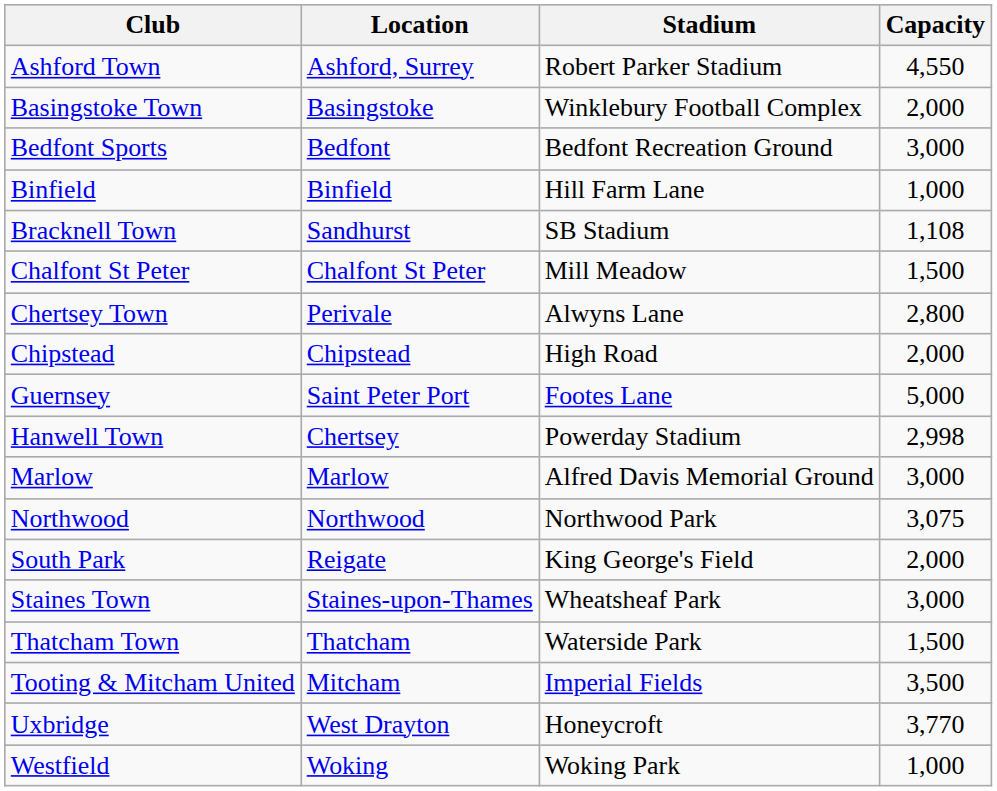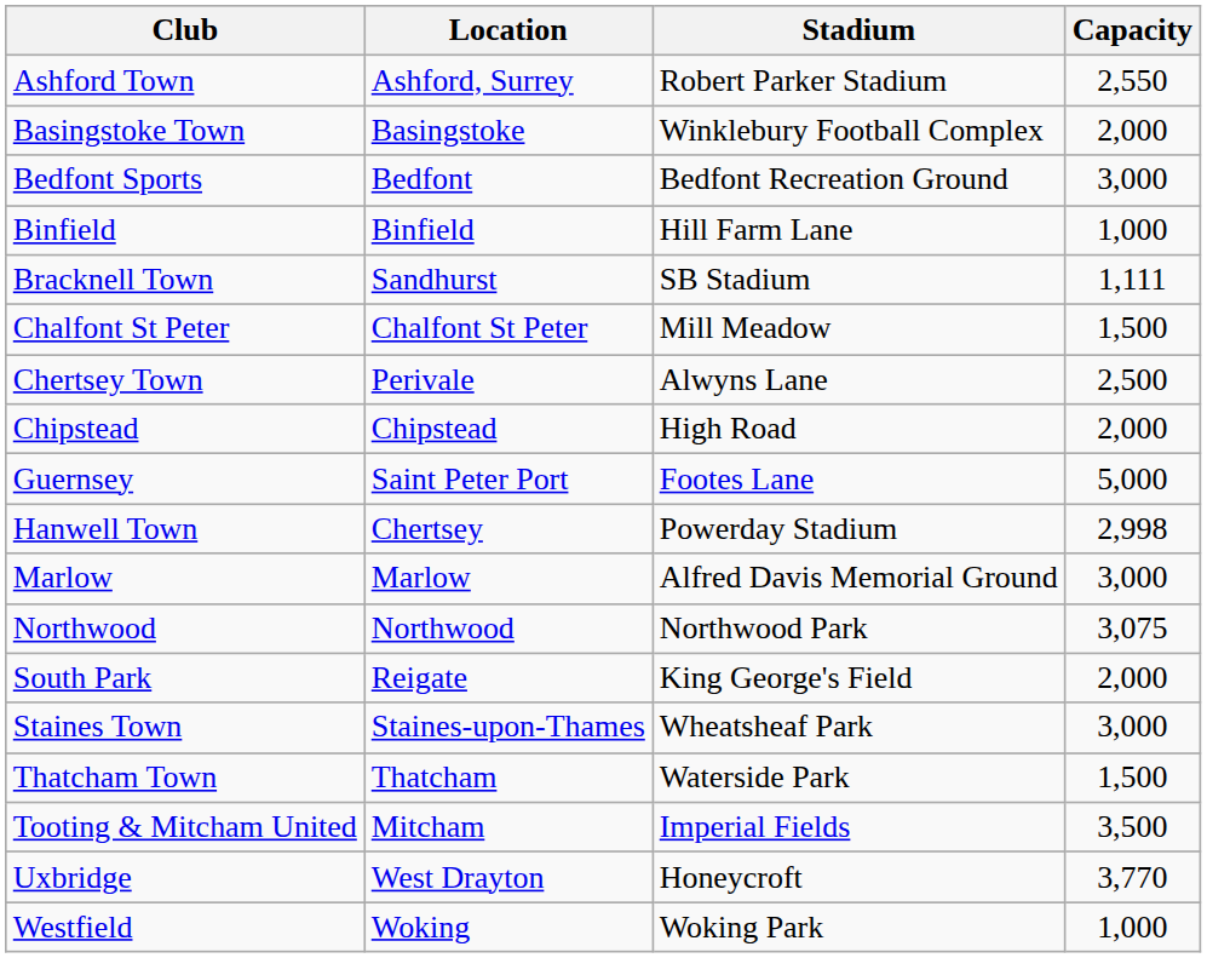 <table class="wikitable sortable">
 <tr>
 <th>Club</th>
 <th>Location</th>
 <th>Stadium</th>
 <th>Capacity</th>
 </tr>
 <tr>
 <td><a href='#'>Ashford Town</a></td>
 <td><a href='#'>Ashford, Surrey</a></td>
 <td>Robert Parker Stadium</td>
-<td align="center">4,550</td>
+<td align="center">2,550</td>
 </tr>
 <tr>
 <td><a href='#'>Basingstoke Town</a></td>
 <td><a href='#'>Basingstoke</a></td>
 <td>Winklebury Football Complex</td>
 <td align="center">2,000</td>
 </tr>
 <tr>
 <td><a href='#'>Bedfont Sports</a></td>
 <td><a href='#'>Bedfont</a></td>
 <td>Bedfont Recreation Ground</td>
 <td align="center">3,000</td>
 </tr>
 <tr>
 <td><a href='#'>Binfield</a></td>
 <td><a href='#'>Binfield</a></td>
 <td>Hill Farm Lane</td>
 <td align="center">1,000</td>
 </tr>
 <tr>
 <td><a href='#'>Bracknell Town</a></td>
 <td><a href='#'>Sandhurst</a></td>
 <td>SB Stadium</td>
-<td align="center">1,108</td>
+<td align="center">1,111</td>
 </tr>
 <tr>
 <td><a href='#'>Chalfont St Peter</a></td>
 <td><a href='#'>Chalfont St Peter</a></td>
 <td>Mill Meadow</td>
 <td align="center">1,500</td>
 </tr>
 <tr>
 <td><a href='#'>Chertsey Town</a></td>
 <td><a href='#'>Perivale</a></td>
 <td>Alwyns Lane</td>
-<td align="center">2,800</td>
+<td align="center">2,500</td>
 </tr>
 <tr>
 <td><a href='#'>Chipstead</a></td>
 <td><a href='#'>Chipstead</a></td>
 <td>High Road</td>
 <td align="center">2,000</td>
 </tr>
 <tr>
 <td><a href='#'>Guernsey</a></td>
 <td><a href='#'>Saint Peter Port</a></td>
 <td><a href='#'>Footes Lane</a></td>
 <td align="center">5,000</td>
 </tr>
 <tr>
 <td><a href='#'>Hanwell Town</a></td>
 <td><a href='#'>Chertsey</a></td>
 <td>Powerday Stadium</td>
 <td align="center">2,998</td>
 </tr>
 <tr>
 <td><a href='#'>Marlow</a></td>
 <td><a href='#'>Marlow</a></td>
 <td>Alfred Davis Memorial Ground</td>
 <td align="center">3,000</td>
 </tr>
 <tr>
 <td><a href='#'>Northwood</a></td>
 <td><a href='#'>Northwood</a></td>
 <td>Northwood Park</td>
 <td align="center">3,075</td>
 </tr>
 <tr>
 <td><a href='#'>South Park</a></td>
 <td><a href='#'>Reigate</a></td>
 <td>King George's Field</td>
 <td align="center">2,000</td>
 </tr>
 <tr>
 <td><a href='#'>Staines Town</a></td>
 <td><a href='#'>Staines-upon-Thames</a></td>
 <td>Wheatsheaf Park</td>
 <td align="center">3,000</td>
 </tr>
 <tr>
 <td><a href='#'>Thatcham Town</a></td>
 <td><a href='#'>Thatcham</a></td>
 <td>Waterside Park</td>
 <td align="center">1,500</td>
 </tr>
 <tr>
 <td><a href='#'>Tooting & Mitcham United</a></td>
 <td><a href='#'>Mitcham</a></td>
 <td><a href='#'>Imperial Fields</a></td>
 <td align="center">3,500</td>
 </tr>
 <tr>
 <td><a href='#'>Uxbridge</a></td>
 <td><a href='#'>West Drayton</a></td>
 <td>Honeycroft</td>
 <td align="center">3,770</td>
 </tr>
 <tr>
 <td><a href='#'>Westfield</a></td>
 <td><a href='#'>Woking</a> </td>
 <td>Woking Park</td>
 <td align="center">1,000</td>
 </tr>
 </table>
